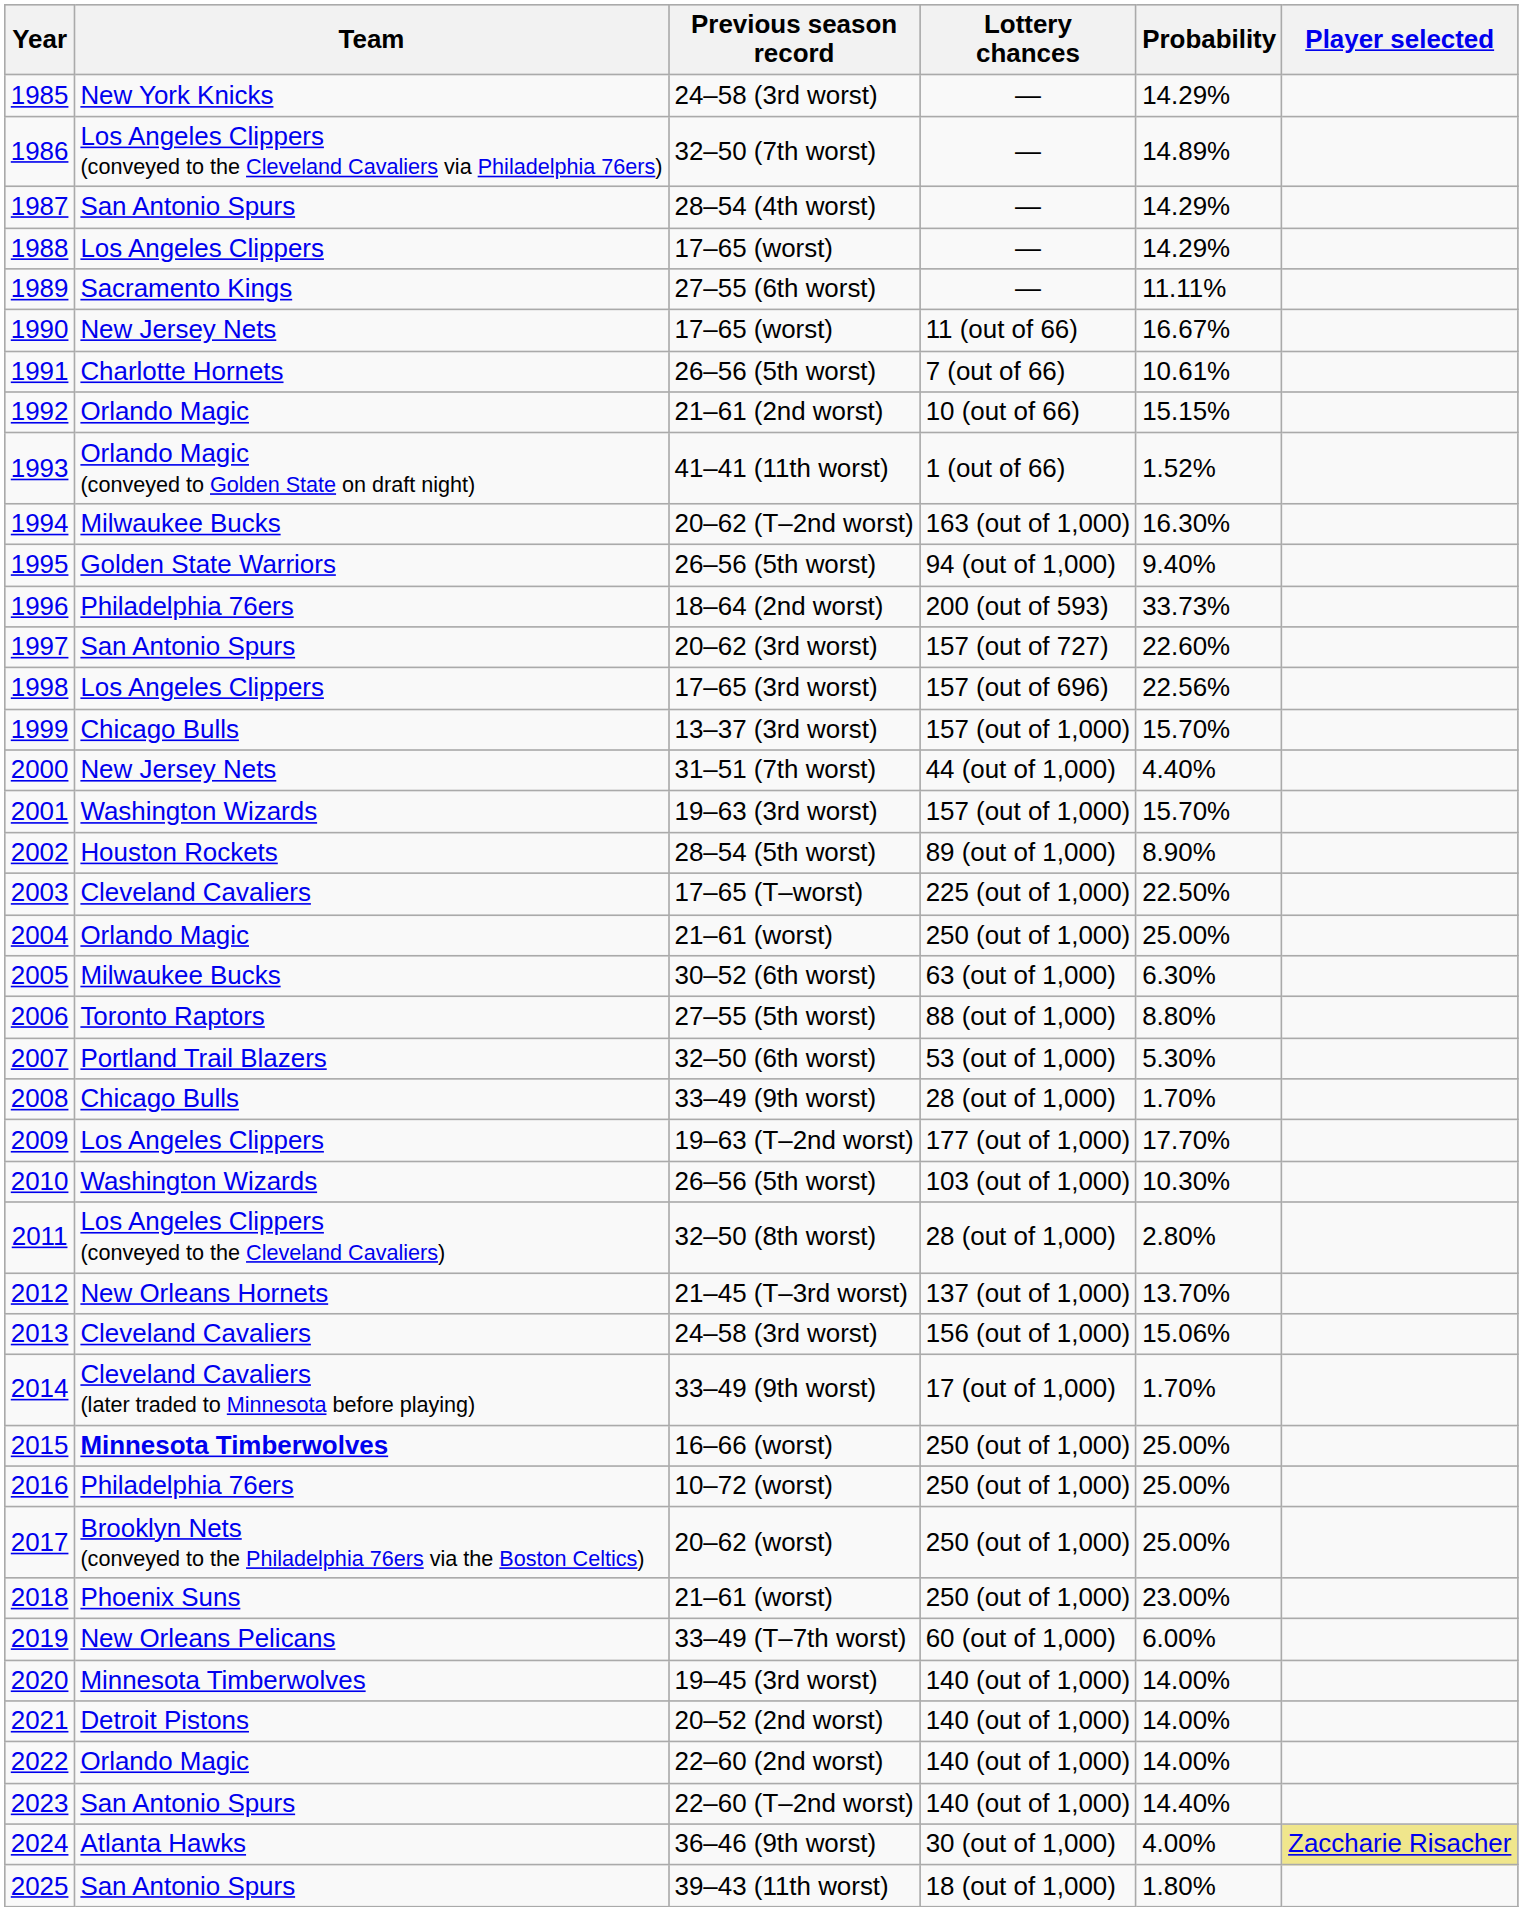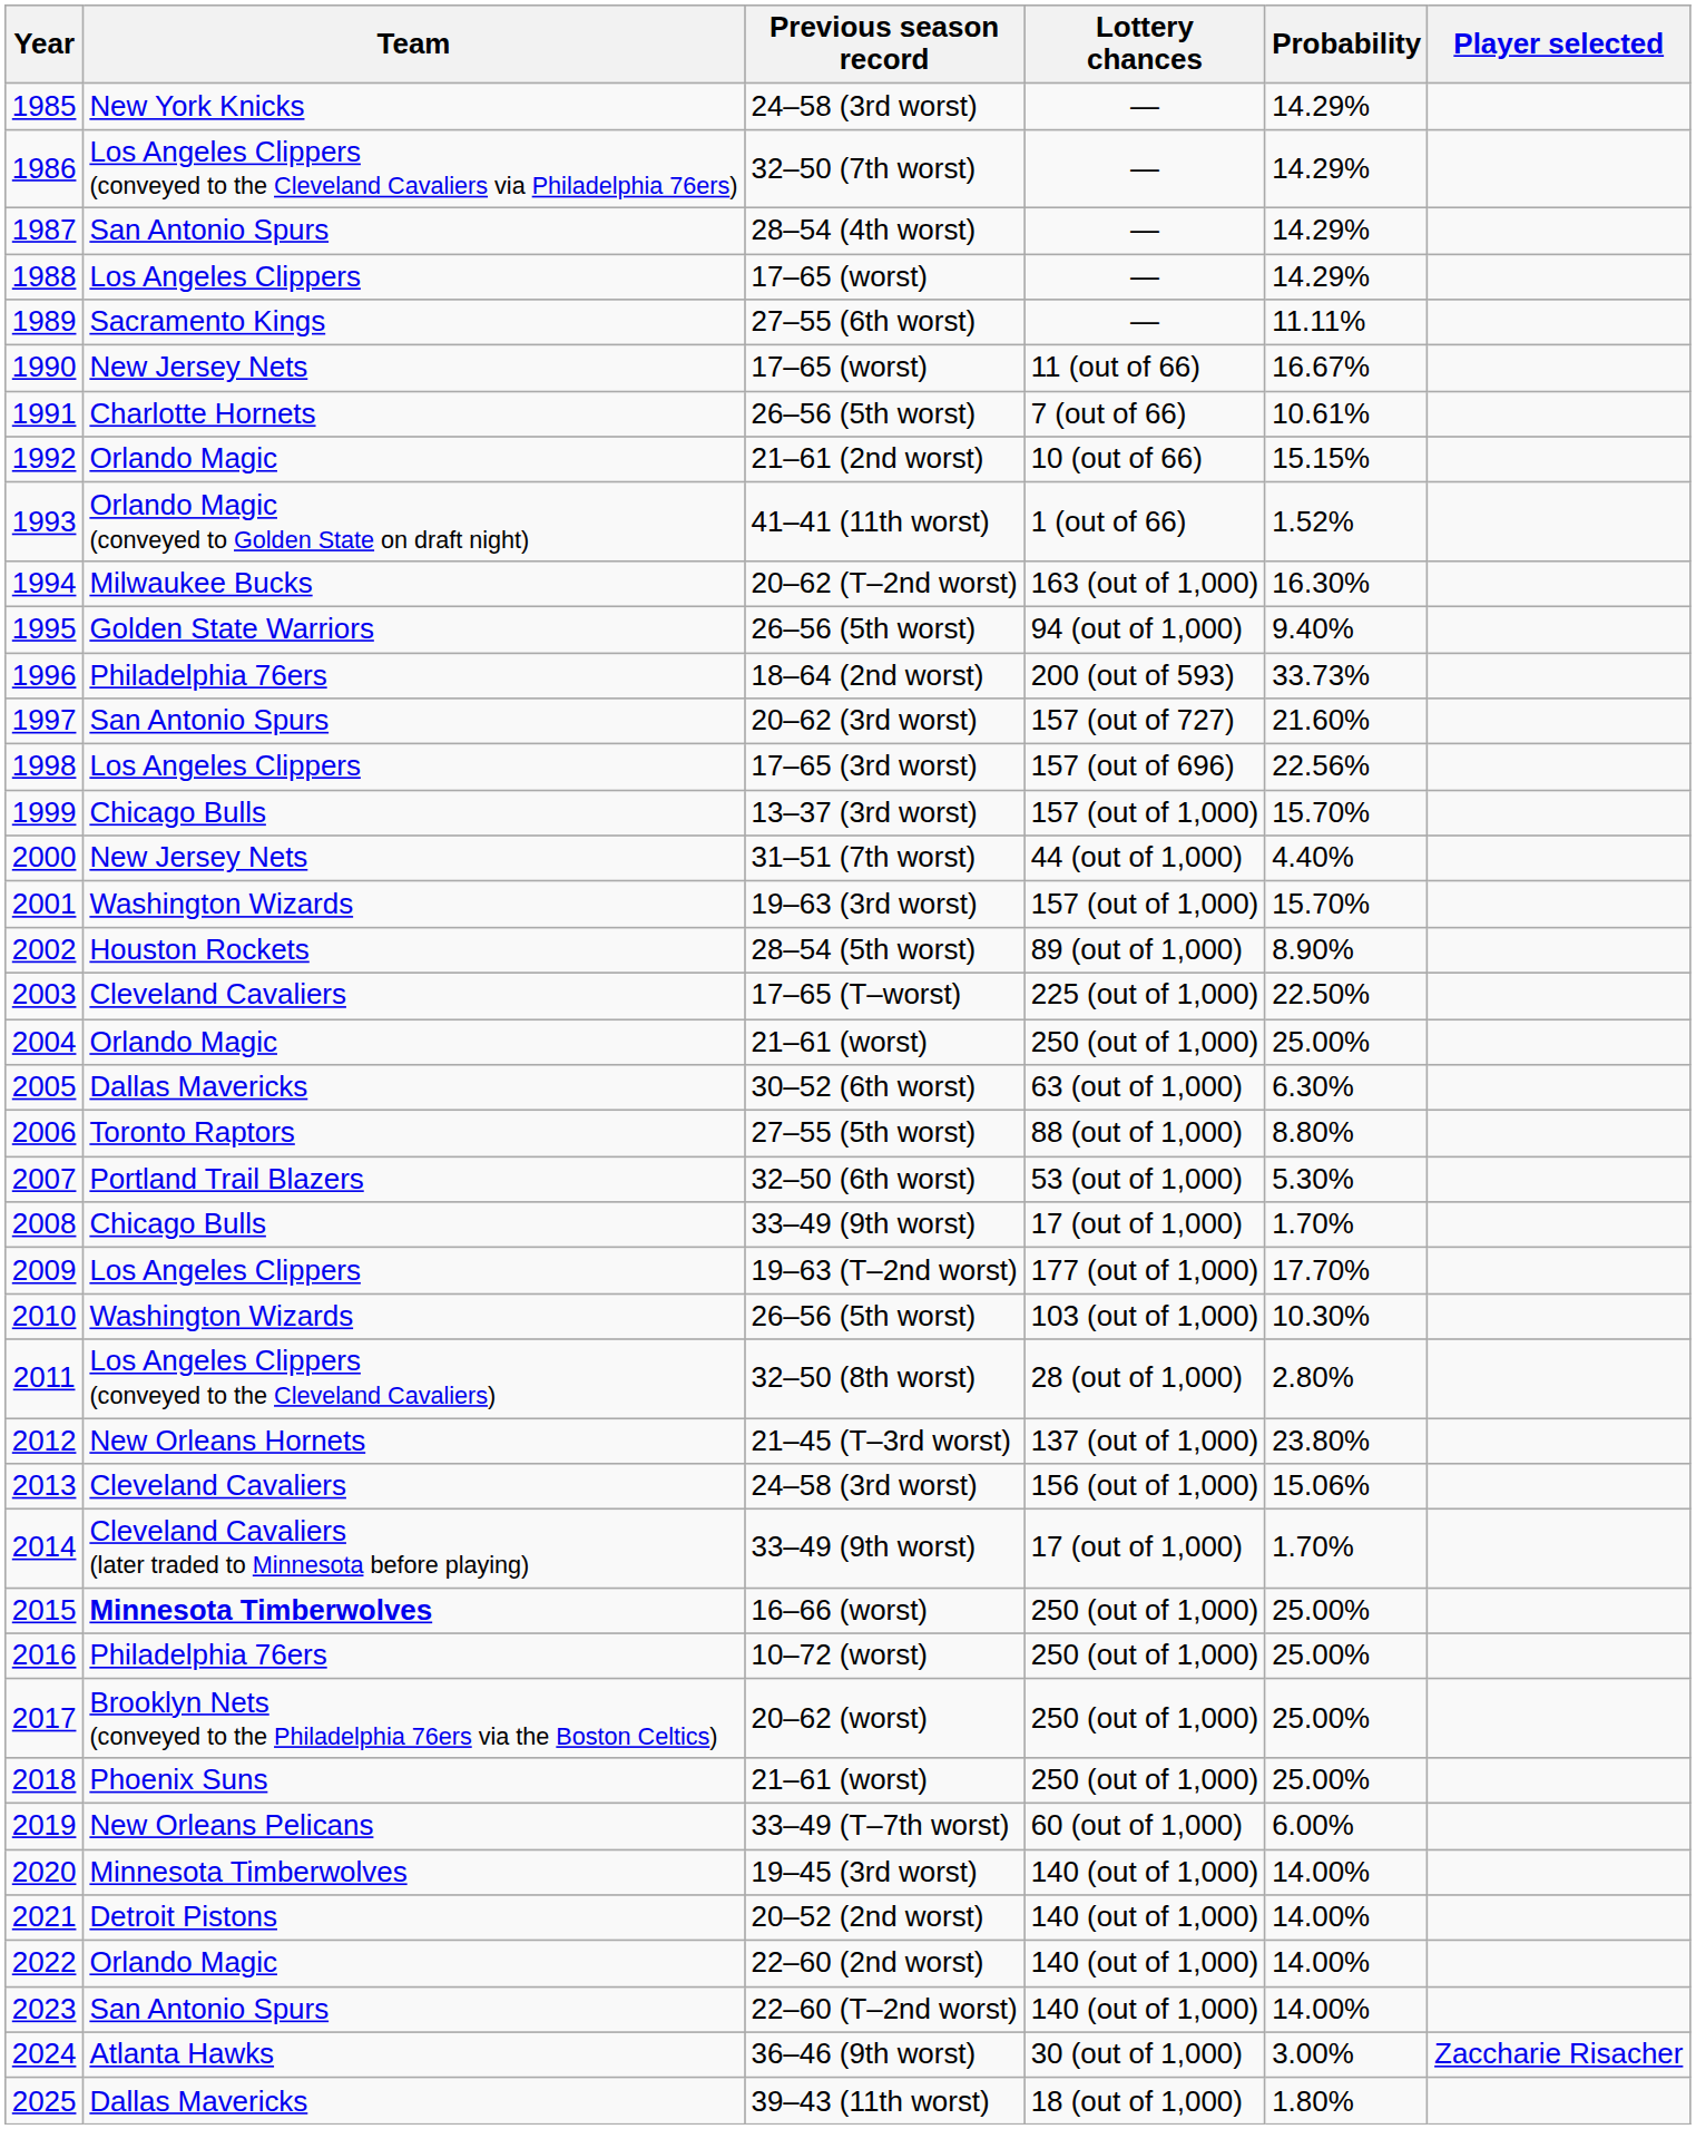 <table class="wikitable sortable">
 <tr>
 <th>Year</th>
 <th>Team</th>
 <th>Previous season<br>record</th>
 <th>Lottery<br>chances</th>
 <th>Probability</th>
 <th><a href='#'>Player selected</a></th>
 </tr>
 <tr>
 <td align="center"><a href='#'>1985</a></td>
 <td align="left"><a href='#'>New York Knicks</a></td>
 <td>24–58 (3rd worst)</td>
 <td align="center">—</td>
 <td>14.29%</td>
 <td></td>
 </tr>
 <tr>
 <td align="center"><a href='#'>1986</a></td>
 <td align="left"><a href='#'>Los Angeles Clippers</a><br><small>(conveyed to the <a href='#'>Cleveland Cavaliers</a> via <a href='#'>Philadelphia 76ers</a>)</small></td>
 <td>32–50 (7th worst)</td>
 <td align="center">—</td>
-<td>14.89%</td>
+<td>14.29%</td>
 <td></td>
 </tr>
 <tr>
 <td align="center"><a href='#'>1987</a></td>
 <td align="left"><a href='#'>San Antonio Spurs</a></td>
 <td>28–54 (4th worst)</td>
 <td align="center">—</td>
 <td>14.29%</td>
 <td></td>
 </tr>
 <tr>
 <td align="center"><a href='#'>1988</a></td>
 <td align="left"><a href='#'>Los Angeles Clippers</a></td>
 <td>17–65 (worst)</td>
 <td align="center">—</td>
 <td>14.29%</td>
 <td></td>
 </tr>
 <tr>
 <td align="center"><a href='#'>1989</a></td>
 <td align="left"><a href='#'>Sacramento Kings</a></td>
 <td>27–55 (6th worst)</td>
 <td align="center">—</td>
 <td>11.11%</td>
 <td></td>
 </tr>
 <tr>
 <td align="center"><a href='#'>1990</a></td>
 <td align="left"><a href='#'>New Jersey Nets</a></td>
 <td>17–65 (worst)</td>
 <td>11 (out of 66)</td>
 <td>16.67%</td>
 <td></td>
 </tr>
 <tr>
 <td align="center"><a href='#'>1991</a></td>
 <td align="left"><a href='#'>Charlotte Hornets</a></td>
 <td>26–56 (5th worst)</td>
 <td>7 (out of 66)</td>
 <td>10.61%</td>
 <td></td>
 </tr>
 <tr>
 <td align="center"><a href='#'>1992</a></td>
 <td align="left"><a href='#'>Orlando Magic</a></td>
 <td>21–61 (2nd worst)</td>
 <td>10 (out of 66)</td>
 <td>15.15%</td>
 <td></td>
 </tr>
 <tr>
 <td align="center"><a href='#'>1993</a></td>
 <td align="left"><a href='#'>Orlando Magic</a><br><small>(conveyed to <a href='#'>Golden State</a> on draft night)</small></td>
 <td>41–41 (11th worst)</td>
 <td>1 (out of 66)</td>
 <td>1.52%</td>
 <td></td>
 </tr>
 <tr>
 <td align="center"><a href='#'>1994</a></td>
 <td align="left"><a href='#'>Milwaukee Bucks</a></td>
 <td>20–62 (T–2nd worst)</td>
 <td>163 (out of 1,000)</td>
 <td>16.30%</td>
 <td></td>
 </tr>
 <tr>
 <td align="center"><a href='#'>1995</a></td>
 <td align="left"><a href='#'>Golden State Warriors</a></td>
 <td>26–56 (5th worst)</td>
 <td>94 (out of 1,000)</td>
 <td>9.40%</td>
 <td></td>
 </tr>
 <tr>
 <td align="center"><a href='#'>1996</a></td>
 <td align="left"><a href='#'>Philadelphia 76ers</a></td>
 <td>18–64 (2nd worst)</td>
 <td>200 (out of 593)</td>
 <td>33.73%</td>
 <td></td>
 </tr>
 <tr>
 <td align="center"><a href='#'>1997</a></td>
 <td align="left"><a href='#'>San Antonio Spurs</a></td>
 <td>20–62 (3rd worst)</td>
 <td>157 (out of 727)</td>
-<td>22.60%</td>
+<td>21.60%</td>
 <td></td>
 </tr>
 <tr>
 <td align="center"><a href='#'>1998</a></td>
 <td align="left"><a href='#'>Los Angeles Clippers</a></td>
 <td>17–65 (3rd worst)</td>
 <td>157 (out of 696)</td>
 <td>22.56%</td>
 <td></td>
 </tr>
 <tr>
 <td align="center"><a href='#'>1999</a></td>
 <td align="left"><a href='#'>Chicago Bulls</a></td>
 <td>13–37 (3rd worst)</td>
 <td>157 (out of 1,000)</td>
 <td>15.70%</td>
 <td></td>
 </tr>
 <tr>
 <td align="center"><a href='#'>2000</a></td>
 <td align="left"><a href='#'>New Jersey Nets</a></td>
 <td>31–51 (7th worst)</td>
 <td>44 (out of 1,000)</td>
 <td>4.40%</td>
 <td></td>
 </tr>
 <tr>
 <td align="center"><a href='#'>2001</a></td>
 <td align="left"><a href='#'>Washington Wizards</a></td>
 <td>19–63 (3rd worst)</td>
 <td>157 (out of 1,000)</td>
 <td>15.70%</td>
 <td></td>
 </tr>
 <tr>
 <td align="center"><a href='#'>2002</a></td>
 <td align="left"><a href='#'>Houston Rockets</a></td>
 <td>28–54 (5th worst)</td>
 <td>89 (out of 1,000)</td>
 <td>8.90%</td>
 <td></td>
 </tr>
 <tr>
 <td align="center"><a href='#'>2003</a></td>
 <td align="left"><a href='#'>Cleveland Cavaliers</a></td>
 <td>17–65 (T–worst)</td>
 <td>225 (out of 1,000)</td>
 <td>22.50%</td>
 <td></td>
 </tr>
 <tr>
 <td align="center"><a href='#'>2004</a></td>
 <td align="left"><a href='#'>Orlando Magic</a></td>
 <td>21–61 (worst)</td>
 <td>250 (out of 1,000)</td>
 <td>25.00%</td>
 <td></td>
 </tr>
 <tr>
 <td align="center"><a href='#'>2005</a></td>
-<td align="left"><a href='#'>Milwaukee Bucks</a></td>
+<td align="left"><a href='#'>Dallas Mavericks</a></td>
 <td>30–52 (6th worst)</td>
 <td>63 (out of 1,000)</td>
 <td>6.30%</td>
 <td></td>
 </tr>
 <tr>
 <td align="center"><a href='#'>2006</a></td>
 <td align="left"><a href='#'>Toronto Raptors</a></td>
 <td>27–55 (5th worst)</td>
 <td>88 (out of 1,000)</td>
 <td>8.80%</td>
 <td></td>
 </tr>
 <tr>
 <td align="center"><a href='#'>2007</a></td>
 <td align="left"><a href='#'>Portland Trail Blazers</a></td>
 <td>32–50 (6th worst)</td>
 <td>53 (out of 1,000)</td>
 <td>5.30%</td>
 <td></td>
 </tr>
 <tr>
 <td align="center"><a href='#'>2008</a></td>
 <td align="left"><a href='#'>Chicago Bulls</a></td>
 <td>33–49 (9th worst)</td>
-<td>28 (out of 1,000)</td>
+<td>17 (out of 1,000)</td>
 <td>1.70%</td>
 <td></td>
 </tr>
 <tr>
 <td align="center"><a href='#'>2009</a></td>
 <td align="left"><a href='#'>Los Angeles Clippers</a></td>
 <td>19–63 (T–2nd worst)</td>
 <td>177 (out of 1,000)</td>
 <td>17.70%</td>
 <td></td>
 </tr>
 <tr>
 <td align="center"><a href='#'>2010</a></td>
 <td align="left"><a href='#'>Washington Wizards</a></td>
 <td>26–56 (5th worst)</td>
 <td>103 (out of 1,000)</td>
 <td>10.30%</td>
 <td></td>
 </tr>
 <tr>
 <td align="center"><a href='#'>2011</a></td>
 <td align="left"><a href='#'>Los Angeles Clippers</a><br><small>(conveyed to the <a href='#'>Cleveland Cavaliers</a>)</small></td>
 <td>32–50 (8th worst)</td>
 <td>28 (out of 1,000)</td>
 <td>2.80%</td>
 <td></td>
 </tr>
 <tr>
 <td align="center"><a href='#'>2012</a></td>
 <td><a href='#'>New Orleans Hornets</a></td>
 <td>21–45 (T–3rd worst)</td>
 <td>137 (out of 1,000)</td>
-<td>13.70%</td>
+<td>23.80%</td>
 <td></td>
 </tr>
 <tr>
 <td align="center"><a href='#'>2013</a></td>
 <td align="left"><a href='#'>Cleveland Cavaliers</a></td>
 <td>24–58 (3rd worst)</td>
 <td>156 (out of 1,000)</td>
 <td>15.06%</td>
 <td></td>
 </tr>
 <tr>
 <td align="center"><a href='#'>2014</a></td>
 <td align="left"><a href='#'>Cleveland Cavaliers</a><br><small>(later traded to <a href='#'>Minnesota</a> before playing)</small></td>
 <td>33–49 (9th worst)</td>
 <td>17 (out of 1,000)</td>
 <td>1.70%</td>
 <td></td>
 </tr>
 <tr>
 <td align="center"><a href='#'>2015</a></td>
 <td align="left"><strong><a href='#'>Minnesota Timberwolves</a></strong></td>
 <td>16–66 (worst)</td>
 <td>250 (out of 1,000)</td>
 <td>25.00%</td>
 <td></td>
 </tr>
 <tr>
 <td align="center"><a href='#'>2016</a></td>
 <td align="left"><a href='#'>Philadelphia 76ers</a></td>
 <td>10–72 (worst)</td>
 <td>250 (out of 1,000)</td>
 <td>25.00%</td>
 <td></td>
 </tr>
 <tr>
 <td align="center"><a href='#'>2017</a></td>
 <td align="left"><a href='#'>Brooklyn Nets</a><br><small>(conveyed to the <a href='#'>Philadelphia 76ers</a> via the <a href='#'>Boston Celtics</a>)</small></td>
 <td>20–62 (worst)</td>
 <td>250 (out of 1,000)</td>
 <td>25.00%</td>
 <td></td>
 </tr>
 <tr>
 <td align="center"><a href='#'>2018</a></td>
 <td align="left"><a href='#'>Phoenix Suns</a></td>
 <td>21–61 (worst)</td>
 <td>250 (out of 1,000)</td>
-<td>23.00%</td>
+<td>25.00%</td>
 <td></td>
 </tr>
 <tr>
 <td align="center"><a href='#'>2019</a></td>
 <td align="left"><a href='#'>New Orleans Pelicans</a></td>
 <td>33–49 (T–7th worst)</td>
 <td>60 (out of 1,000)</td>
 <td>6.00%</td>
 <td></td>
 </tr>
 <tr>
 <td align=center><a href='#'>2020</a></td>
 <td align="left"><a href='#'>Minnesota Timberwolves</a></td>
 <td>19–45 (3rd worst)</td>
 <td>140 (out of 1,000)</td>
 <td>14.00%</td>
 <td></td>
 </tr>
 <tr>
 <td align=center><a href='#'>2021</a></td>
 <td align="left"><a href='#'>Detroit Pistons</a></td>
 <td>20–52 (2nd worst)</td>
 <td>140 (out of 1,000)</td>
 <td>14.00%</td>
 <td></td>
 </tr>
 <tr>
 <td align="center"><a href='#'>2022</a></td>
 <td align="left"><a href='#'>Orlando Magic</a></td>
 <td>22–60 (2nd worst)</td>
 <td>140 (out of 1,000)</td>
 <td>14.00%</td>
 <td></td>
 </tr>
 <tr>
 <td align="center"><a href='#'>2023</a></td>
 <td align="left"><a href='#'>San Antonio Spurs</a></td>
 <td>22–60 (T–2nd worst)</td>
 <td>140 (out of 1,000)</td>
-<td>14.40%</td>
+<td>14.00%</td>
 <td></td>
 </tr>
 <tr>
 <td align="center"><a href='#'>2024</a></td>
 <td align="left"><a href='#'>Atlanta Hawks</a></td>
 <td>36–46 (9th worst)</td>
 <td>30 (out of 1,000)</td>
-<td>4.00%</td>
-<td style="background: khaki;"><a href='#'>Zaccharie Risacher</a></td>
+<td>3.00%</td>
+<td><a href='#'>Zaccharie Risacher</a></td>
 </tr>
 <tr>
 <td align="center"><a href='#'>2025</a></td>
-<td align="left"><a href='#'>San Antonio Spurs</a></td>
+<td align="left"><a href='#'>Dallas Mavericks</a></td>
 <td>39–43 (11th worst)</td>
 <td>18 (out of 1,000)</td>
 <td>1.80%</td>
 <td></td>
 </tr>
 </table>
